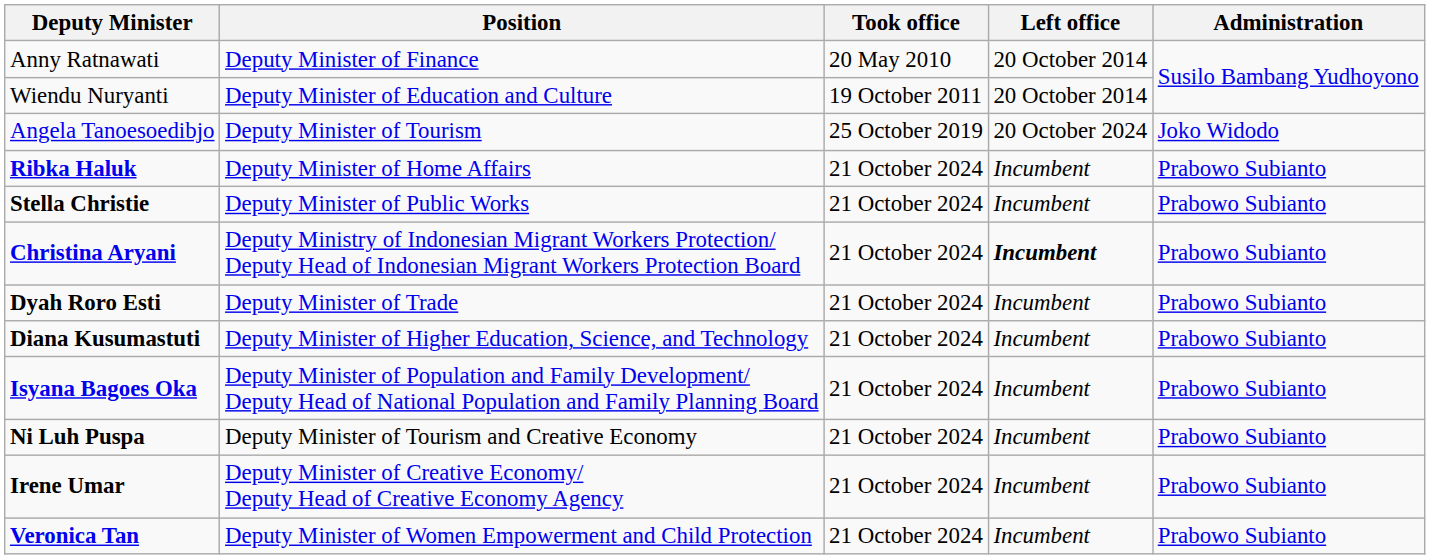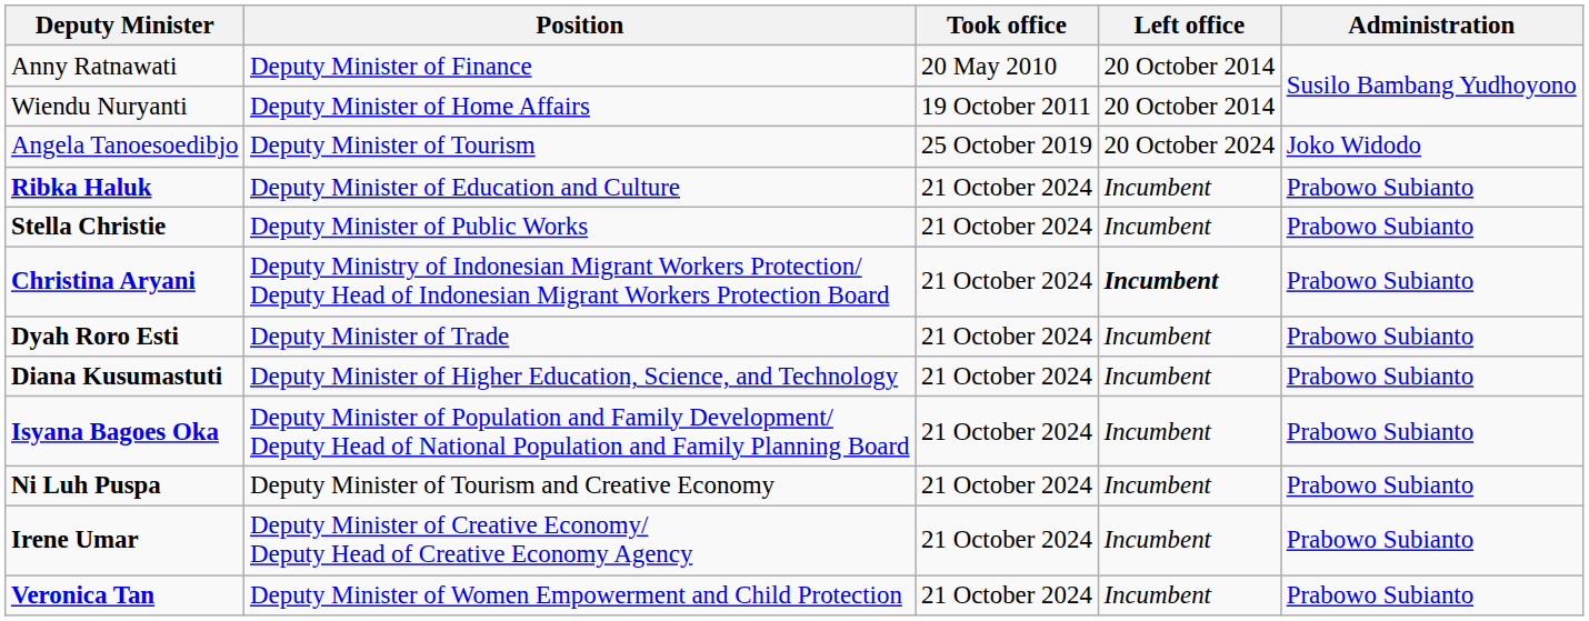 <table class="wikitable sortable">
 <tr>
 <th>Deputy Minister</th>
 <th>Position</th>
 <th>Took office</th>
 <th>Left office</th>
 <th>Administration</th>
 </tr>
 <tr>
 <td>Anny Ratnawati</td>
 <td><a href='#'>Deputy Minister of Finance</a></td>
 <td>20 May 2010</td>
 <td>20 October 2014</td>
 <td rowspan="2"><a href='#'>Susilo Bambang Yudhoyono</a></td>
 </tr>
 <tr>
 <td>Wiendu Nuryanti</td>
-<td><a href='#'>Deputy Minister of Education and Culture</a></td>
+<td><a href='#'>Deputy Minister of Home Affairs</a></td>
 <td>19 October 2011</td>
 <td>20 October 2014</td>
 </tr>
 <tr>
 <td><a href='#'>Angela Tanoesoedibjo</a></td>
 <td><a href='#'>Deputy Minister of Tourism</a></td>
 <td>25 October 2019</td>
 <td>20 October 2024</td>
 <td><a href='#'>Joko Widodo</a></td>
 </tr>
 <tr>
 <td><strong><a href='#'>Ribka Haluk</a></strong></td>
-<td><a href='#'>Deputy Minister of Home Affairs</a></td>
+<td><a href='#'>Deputy Minister of Education and Culture</a></td>
 <td>21 October 2024</td>
 <td><em>Incumbent</em></td>
 <td><a href='#'>Prabowo Subianto</a></td>
 </tr>
 <tr>
 <td><strong>Stella Christie</strong></td>
 <td><a href='#'>Deputy Minister of Public Works</a></td>
 <td>21 October 2024</td>
 <td><em>Incumbent</em></td>
 <td><a href='#'>Prabowo Subianto</a></td>
 </tr>
 <tr>
 <td><strong><a href='#'>Christina Aryani</a></strong></td>
 <td><a href='#'>Deputy Ministry of Indonesian Migrant Workers Protection/<br>Deputy Head of Indonesian Migrant Workers Protection Board</a></td>
 <td>21 October 2024</td>
 <td><strong><em>Incumbent</em></strong></td>
 <td><a href='#'>Prabowo Subianto</a></td>
 </tr>
 <tr>
 <td><strong>Dyah Roro Esti</strong></td>
 <td><a href='#'>Deputy Minister of Trade</a></td>
 <td>21 October 2024</td>
 <td><em>Incumbent</em></td>
 <td><a href='#'>Prabowo Subianto</a></td>
 </tr>
 <tr>
 <td><strong>Diana Kusumastuti</strong></td>
 <td><a href='#'>Deputy Minister of Higher Education, Science, and Technology</a></td>
 <td>21 October 2024</td>
 <td><em>Incumbent</em></td>
 <td><a href='#'>Prabowo Subianto</a></td>
 </tr>
 <tr>
 <td><strong><a href='#'>Isyana Bagoes Oka</a></strong></td>
 <td><a href='#'>Deputy Minister of Population and Family Development/<br>Deputy Head of National Population and Family Planning Board</a></td>
 <td>21 October 2024</td>
 <td><em>Incumbent</em></td>
 <td><a href='#'>Prabowo Subianto</a></td>
 </tr>
 <tr>
 <td><strong>Ni Luh Puspa</strong></td>
 <td>Deputy Minister of Tourism and Creative Economy</td>
 <td>21 October 2024</td>
 <td><em>Incumbent</em></td>
 <td><a href='#'>Prabowo Subianto</a></td>
 </tr>
 <tr>
 <td><strong>Irene Umar</strong></td>
 <td><a href='#'>Deputy Minister of Creative Economy/<br>Deputy Head of Creative Economy Agency</a></td>
 <td>21 October 2024</td>
 <td><em>Incumbent</em></td>
 <td><a href='#'>Prabowo Subianto</a></td>
 </tr>
 <tr>
 <td><strong><a href='#'>Veronica Tan</a></strong></td>
 <td><a href='#'>Deputy Minister of Women Empowerment and Child Protection</a></td>
 <td>21 October 2024</td>
 <td><em>Incumbent</em></td>
 <td><a href='#'>Prabowo Subianto</a></td>
 </tr>
 </table>
